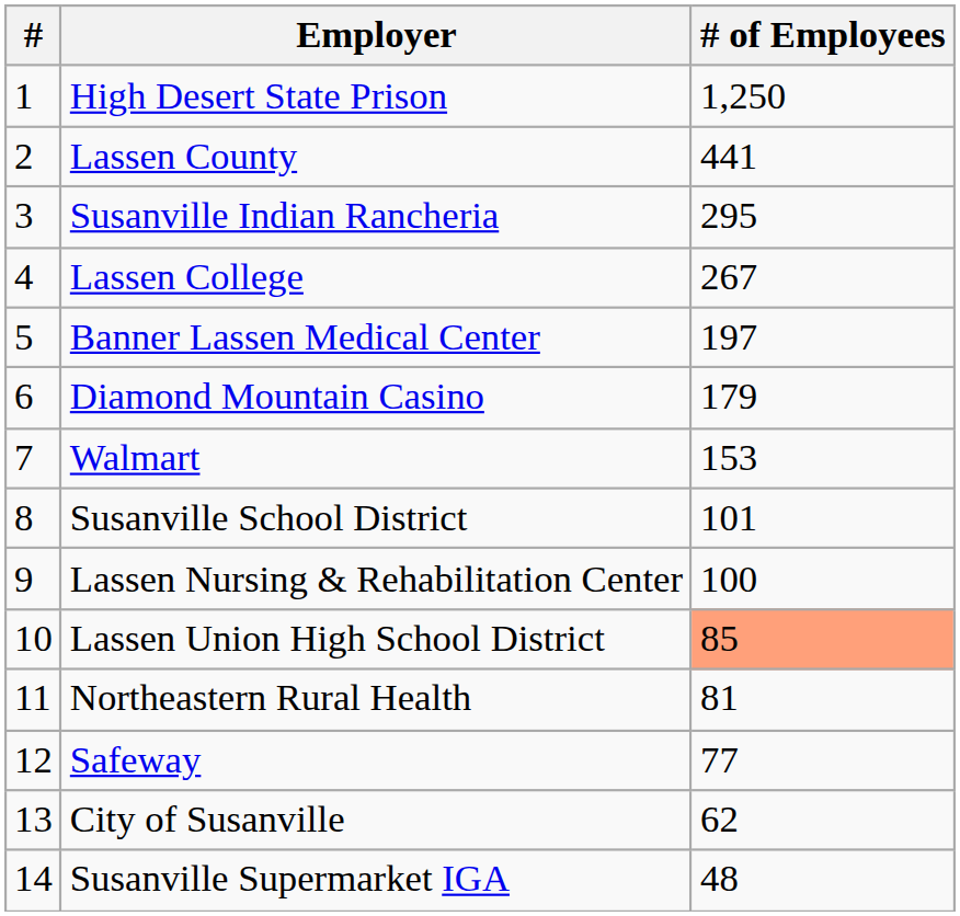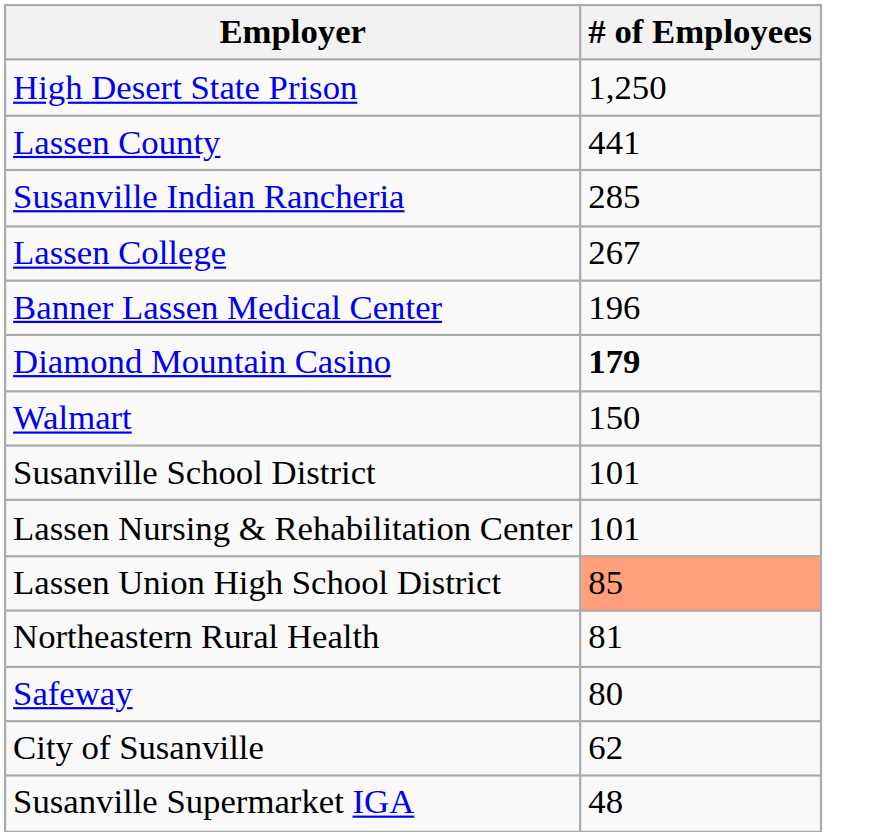 <table class="wikitable">
 <tr>
-<th>#</th>
 <th>Employer</th>
 <th># of Employees</th>
 </tr>
 <tr>
-<td>1</td>
 <td><a href='#'>High Desert State Prison</a></td>
 <td>1,250</td>
 </tr>
 <tr>
-<td>2</td>
 <td><a href='#'>Lassen County</a></td>
 <td>441</td>
 </tr>
 <tr>
-<td>3</td>
 <td><a href='#'>Susanville Indian Rancheria</a></td>
-<td>295</td>
+<td>285</td>
 </tr>
 <tr>
-<td>4</td>
 <td><a href='#'>Lassen College</a></td>
 <td>267</td>
 </tr>
 <tr>
-<td>5</td>
 <td><a href='#'>Banner Lassen Medical Center</a></td>
-<td>197</td>
+<td>196</td>
 </tr>
 <tr>
-<td>6</td>
 <td><a href='#'>Diamond Mountain Casino</a></td>
-<td>179</td>
+<td><strong>179</strong></td>
 </tr>
 <tr>
-<td>7</td>
 <td><a href='#'>Walmart</a></td>
-<td>153</td>
+<td>150</td>
 </tr>
 <tr>
-<td>8</td>
 <td>Susanville School District</td>
 <td>101</td>
 </tr>
 <tr>
-<td>9</td>
 <td>Lassen Nursing & Rehabilitation Center</td>
-<td>100</td>
+<td>101</td>
 </tr>
 <tr>
-<td>10</td>
 <td>Lassen Union High School District</td>
 <td style="background: lightsalmon;">85</td>
 </tr>
 <tr>
-<td>11</td>
 <td>Northeastern Rural Health</td>
 <td>81</td>
 </tr>
 <tr>
-<td>12</td>
 <td><a href='#'>Safeway</a></td>
-<td>77</td>
+<td>80</td>
 </tr>
 <tr>
-<td>13</td>
 <td>City of Susanville</td>
 <td>62</td>
 </tr>
 <tr>
-<td>14</td>
 <td>Susanville Supermarket <a href='#'>IGA</a></td>
 <td>48</td>
 </tr>
 </table>
